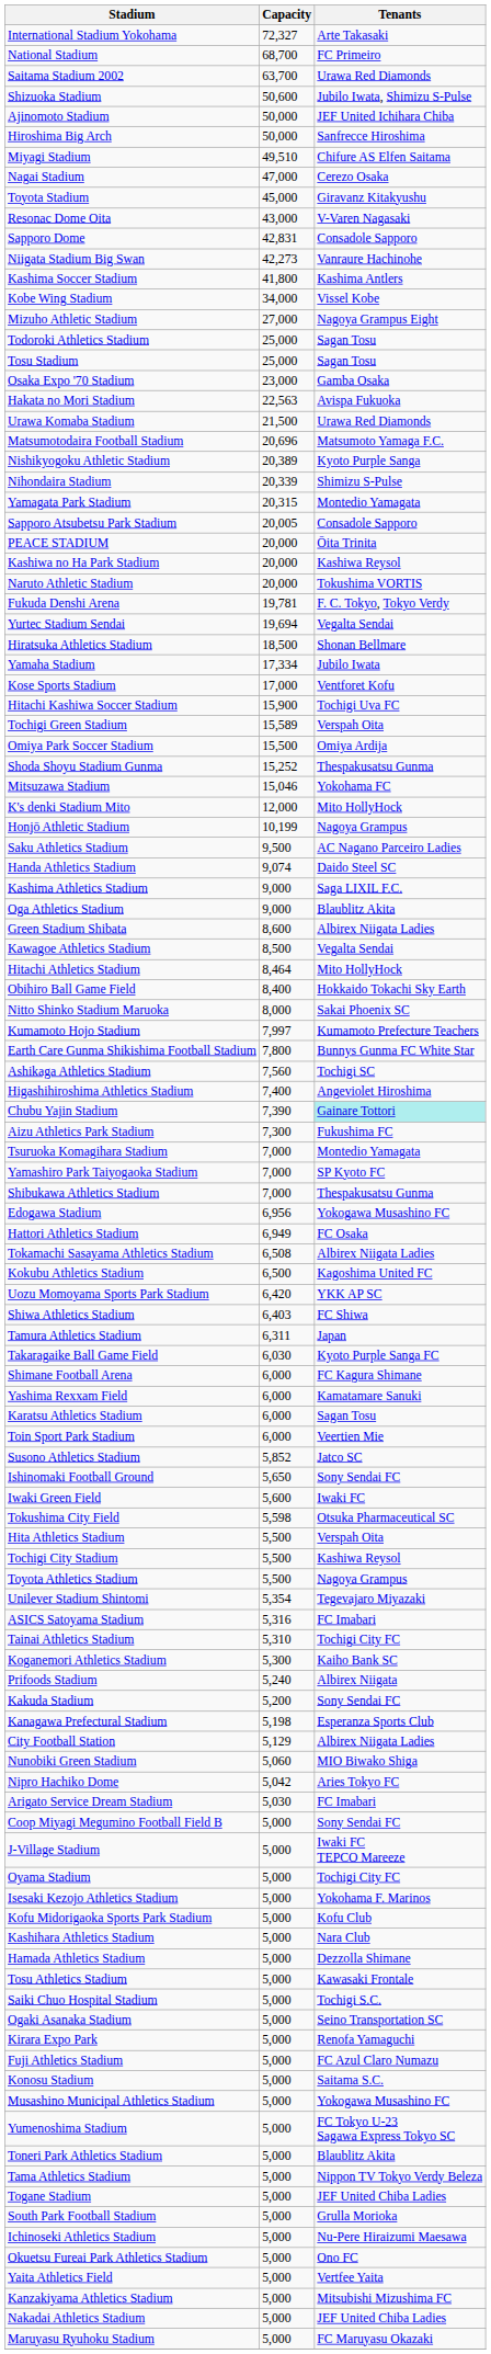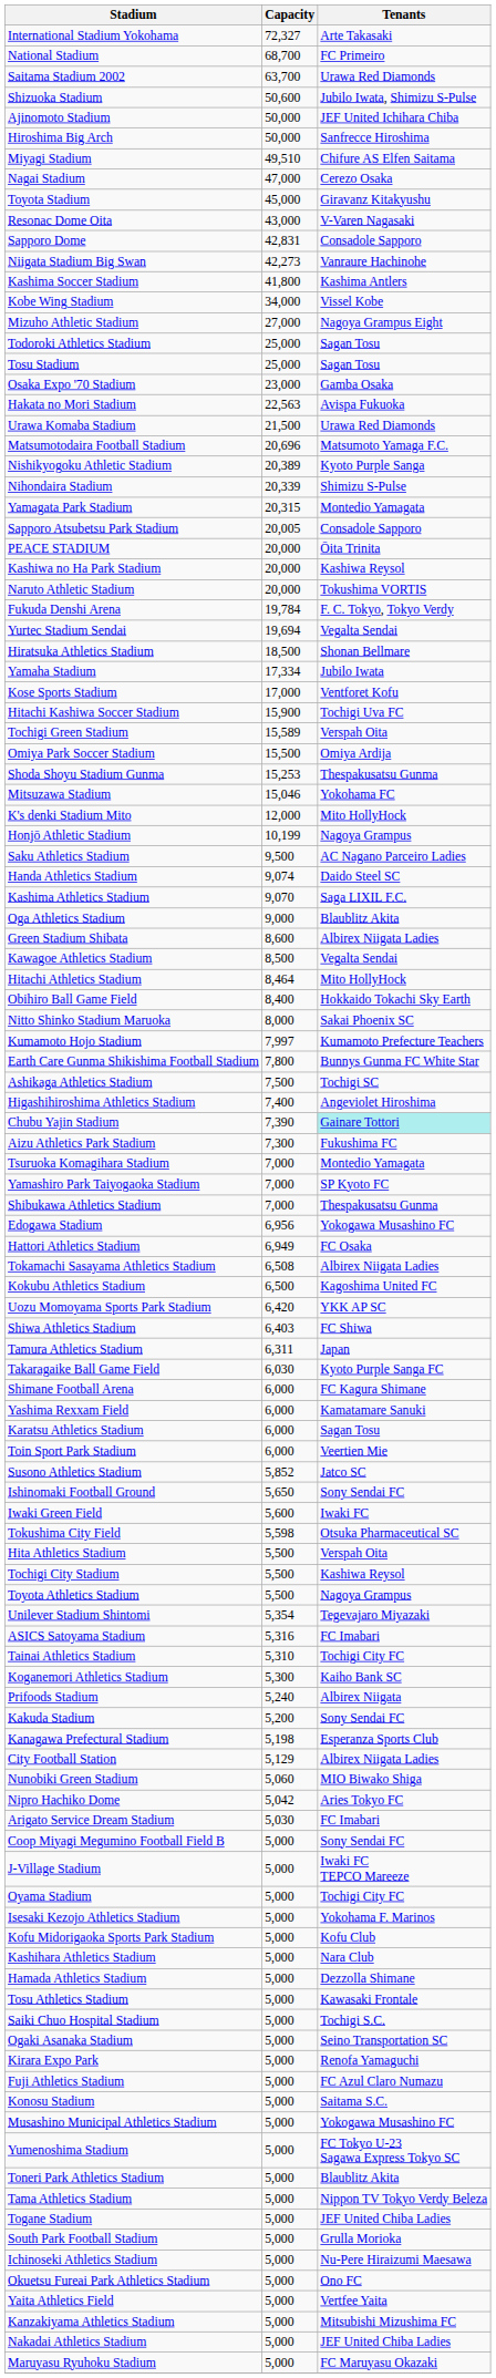 <table class="wikitable sortable">
 <tr>
 <th>Stadium</th>
 <th>Capacity</th>
 <th>Tenants</th>
 </tr>
 <tr>
 <td><a href='#'>International Stadium Yokohama</a></td>
 <td>72,327</td>
 <td><a href='#'>Arte Takasaki</a></td>
 </tr>
 <tr>
 <td><a href='#'>National Stadium</a></td>
 <td>68,700</td>
 <td><a href='#'>FC Primeiro</a></td>
 </tr>
 <tr>
 <td><a href='#'>Saitama Stadium 2002</a></td>
 <td>63,700</td>
 <td><a href='#'>Urawa Red Diamonds</a></td>
 </tr>
 <tr>
 <td><a href='#'>Shizuoka Stadium</a></td>
 <td>50,600</td>
 <td><a href='#'>Jubilo Iwata</a>, <a href='#'>Shimizu S-Pulse</a></td>
 </tr>
 <tr>
 <td><a href='#'>Ajinomoto Stadium</a></td>
 <td>50,000</td>
 <td><a href='#'>JEF United Ichihara Chiba</a></td>
 </tr>
 <tr>
 <td><a href='#'>Hiroshima Big Arch</a></td>
 <td>50,000</td>
 <td><a href='#'>Sanfrecce Hiroshima</a></td>
 </tr>
 <tr>
 <td><a href='#'>Miyagi Stadium</a></td>
 <td>49,510</td>
 <td><a href='#'>Chifure AS Elfen Saitama</a></td>
 </tr>
 <tr>
 <td><a href='#'>Nagai Stadium</a></td>
 <td>47,000</td>
 <td><a href='#'>Cerezo Osaka</a></td>
 </tr>
 <tr>
 <td><a href='#'>Toyota Stadium</a></td>
 <td>45,000</td>
 <td><a href='#'>Giravanz Kitakyushu</a></td>
 </tr>
 <tr>
 <td><a href='#'>Resonac Dome Oita</a></td>
 <td>43,000</td>
 <td><a href='#'>V-Varen Nagasaki</a></td>
 </tr>
 <tr>
 <td><a href='#'>Sapporo Dome</a></td>
 <td>42,831</td>
 <td><a href='#'>Consadole Sapporo</a></td>
 </tr>
 <tr>
 <td><a href='#'>Niigata Stadium Big Swan</a></td>
 <td>42,273</td>
 <td><a href='#'>Vanraure Hachinohe</a></td>
 </tr>
 <tr>
 <td><a href='#'>Kashima Soccer Stadium</a></td>
 <td>41,800</td>
 <td><a href='#'>Kashima Antlers</a></td>
 </tr>
 <tr>
 <td><a href='#'>Kobe Wing Stadium</a></td>
 <td>34,000</td>
 <td><a href='#'>Vissel Kobe</a></td>
 </tr>
 <tr>
 <td><a href='#'>Mizuho Athletic Stadium</a></td>
 <td>27,000</td>
 <td><a href='#'>Nagoya Grampus Eight</a></td>
 </tr>
 <tr>
 <td><a href='#'>Todoroki Athletics Stadium</a></td>
 <td>25,000</td>
 <td><a href='#'>Sagan Tosu</a></td>
 </tr>
 <tr>
 <td><a href='#'>Tosu Stadium</a></td>
 <td>25,000</td>
 <td><a href='#'>Sagan Tosu</a></td>
 </tr>
 <tr>
 <td><a href='#'>Osaka Expo '70 Stadium</a></td>
 <td>23,000</td>
 <td><a href='#'>Gamba Osaka</a></td>
 </tr>
 <tr>
 <td><a href='#'>Hakata no Mori Stadium</a></td>
 <td>22,563</td>
 <td><a href='#'>Avispa Fukuoka</a></td>
 </tr>
 <tr>
 <td><a href='#'>Urawa Komaba Stadium</a></td>
 <td>21,500</td>
 <td><a href='#'>Urawa Red Diamonds</a></td>
 </tr>
 <tr>
 <td><a href='#'>Matsumotodaira Football Stadium</a></td>
 <td>20,696</td>
 <td><a href='#'>Matsumoto Yamaga F.C.</a></td>
 </tr>
 <tr>
 <td><a href='#'>Nishikyogoku Athletic Stadium</a></td>
 <td>20,389</td>
 <td><a href='#'>Kyoto Purple Sanga</a></td>
 </tr>
 <tr>
 <td><a href='#'>Nihondaira Stadium</a></td>
 <td>20,339</td>
 <td><a href='#'>Shimizu S-Pulse</a></td>
 </tr>
 <tr>
 <td><a href='#'>Yamagata Park Stadium</a></td>
 <td>20,315</td>
 <td><a href='#'>Montedio Yamagata</a></td>
 </tr>
 <tr>
 <td><a href='#'>Sapporo Atsubetsu Park Stadium</a></td>
 <td>20,005</td>
 <td><a href='#'>Consadole Sapporo</a></td>
 </tr>
 <tr>
 <td><a href='#'>PEACE STADIUM</a></td>
 <td>20,000</td>
 <td><a href='#'>Ōita Trinita</a></td>
 </tr>
 <tr>
 <td><a href='#'>Kashiwa no Ha Park Stadium</a></td>
 <td>20,000</td>
 <td><a href='#'>Kashiwa Reysol</a></td>
 </tr>
 <tr>
 <td><a href='#'>Naruto Athletic Stadium</a></td>
 <td>20,000</td>
 <td><a href='#'>Tokushima VORTIS</a></td>
 </tr>
 <tr>
 <td><a href='#'>Fukuda Denshi Arena</a></td>
-<td>19,781</td>
+<td>19,784</td>
 <td><a href='#'>F. C. Tokyo</a>, <a href='#'>Tokyo Verdy</a></td>
 </tr>
 <tr>
 <td><a href='#'>Yurtec Stadium Sendai</a></td>
 <td>19,694</td>
 <td><a href='#'>Vegalta Sendai</a></td>
 </tr>
 <tr>
 <td><a href='#'>Hiratsuka Athletics Stadium</a></td>
 <td>18,500</td>
 <td><a href='#'>Shonan Bellmare</a></td>
 </tr>
 <tr>
 <td><a href='#'>Yamaha Stadium</a></td>
 <td>17,334</td>
 <td><a href='#'>Jubilo Iwata</a></td>
 </tr>
 <tr>
 <td><a href='#'>Kose Sports Stadium</a></td>
 <td>17,000</td>
 <td><a href='#'>Ventforet Kofu</a></td>
 </tr>
 <tr>
 <td><a href='#'>Hitachi Kashiwa Soccer Stadium</a></td>
 <td>15,900</td>
 <td><a href='#'>Tochigi Uva FC</a></td>
 </tr>
 <tr>
 <td><a href='#'>Tochigi Green Stadium</a></td>
 <td>15,589</td>
 <td><a href='#'>Verspah Oita</a></td>
 </tr>
 <tr>
 <td><a href='#'>Omiya Park Soccer Stadium</a></td>
 <td>15,500</td>
 <td><a href='#'>Omiya Ardija</a></td>
 </tr>
 <tr>
 <td><a href='#'>Shoda Shoyu Stadium Gunma</a></td>
-<td>15,252</td>
+<td>15,253</td>
 <td><a href='#'>Thespakusatsu Gunma</a></td>
 </tr>
 <tr>
 <td><a href='#'>Mitsuzawa Stadium</a></td>
 <td>15,046</td>
 <td><a href='#'>Yokohama FC</a></td>
 </tr>
 <tr>
 <td><a href='#'>K's denki Stadium Mito</a></td>
 <td>12,000</td>
 <td><a href='#'>Mito HollyHock</a></td>
 </tr>
 <tr>
 <td><a href='#'>Honjō Athletic Stadium</a></td>
 <td>10,199</td>
 <td><a href='#'>Nagoya Grampus</a></td>
 </tr>
 <tr>
 <td><a href='#'>Saku Athletics Stadium</a></td>
 <td>9,500</td>
 <td><a href='#'>AC Nagano Parceiro Ladies</a></td>
 </tr>
 <tr>
 <td><a href='#'>Handa Athletics Stadium</a></td>
 <td>9,074</td>
 <td><a href='#'>Daido Steel SC</a></td>
 </tr>
 <tr>
 <td><a href='#'>Kashima Athletics Stadium</a></td>
-<td>9,000</td>
+<td>9,070</td>
 <td><a href='#'>Saga LIXIL F.C.</a></td>
 </tr>
 <tr>
 <td><a href='#'>Oga Athletics Stadium</a></td>
 <td>9,000</td>
 <td><a href='#'>Blaublitz Akita</a></td>
 </tr>
 <tr>
 <td><a href='#'>Green Stadium Shibata</a></td>
 <td>8,600</td>
 <td><a href='#'>Albirex Niigata Ladies</a></td>
 </tr>
 <tr>
 <td><a href='#'>Kawagoe Athletics Stadium</a></td>
 <td>8,500</td>
 <td><a href='#'>Vegalta Sendai</a></td>
 </tr>
 <tr>
 <td><a href='#'>Hitachi Athletics Stadium</a></td>
 <td>8,464</td>
 <td><a href='#'>Mito HollyHock</a></td>
 </tr>
 <tr>
 <td><a href='#'>Obihiro Ball Game Field</a></td>
 <td>8,400</td>
 <td><a href='#'>Hokkaido Tokachi Sky Earth</a></td>
 </tr>
 <tr>
 <td><a href='#'>Nitto Shinko Stadium Maruoka</a></td>
 <td>8,000</td>
 <td><a href='#'>Sakai Phoenix SC</a></td>
 </tr>
 <tr>
 <td><a href='#'>Kumamoto Hojo Stadium</a></td>
 <td>7,997</td>
 <td><a href='#'>Kumamoto Prefecture Teachers</a></td>
 </tr>
 <tr>
 <td><a href='#'>Earth Care Gunma Shikishima Football Stadium</a></td>
 <td>7,800</td>
 <td><a href='#'>Bunnys Gunma FC White Star</a></td>
 </tr>
 <tr>
 <td><a href='#'>Ashikaga Athletics Stadium</a></td>
-<td>7,560</td>
+<td>7,500</td>
 <td><a href='#'>Tochigi SC</a></td>
 </tr>
 <tr>
 <td><a href='#'>Higashihiroshima Athletics Stadium</a></td>
 <td>7,400</td>
 <td><a href='#'>Angeviolet Hiroshima</a></td>
 </tr>
 <tr>
 <td><a href='#'>Chubu Yajin Stadium</a></td>
 <td>7,390</td>
 <td style="background: paleturquoise;"><a href='#'>Gainare Tottori</a></td>
 </tr>
 <tr>
 <td><a href='#'>Aizu Athletics Park Stadium</a></td>
 <td>7,300</td>
 <td><a href='#'>Fukushima FC</a></td>
 </tr>
 <tr>
 <td><a href='#'>Tsuruoka Komagihara Stadium</a></td>
 <td>7,000</td>
 <td><a href='#'>Montedio Yamagata</a></td>
 </tr>
 <tr>
 <td><a href='#'>Yamashiro Park Taiyogaoka Stadium</a></td>
 <td>7,000</td>
 <td><a href='#'>SP Kyoto FC</a></td>
 </tr>
 <tr>
 <td><a href='#'>Shibukawa Athletics Stadium</a></td>
 <td>7,000</td>
 <td><a href='#'>Thespakusatsu Gunma</a></td>
 </tr>
 <tr>
 <td><a href='#'>Edogawa Stadium</a></td>
 <td>6,956</td>
 <td><a href='#'>Yokogawa Musashino FC</a></td>
 </tr>
 <tr>
 <td><a href='#'>Hattori Athletics Stadium</a></td>
 <td>6,949</td>
 <td><a href='#'>FC Osaka</a></td>
 </tr>
 <tr>
 <td><a href='#'>Tokamachi Sasayama Athletics Stadium</a></td>
 <td>6,508</td>
 <td><a href='#'>Albirex Niigata Ladies</a></td>
 </tr>
 <tr>
 <td><a href='#'>Kokubu Athletics Stadium</a></td>
 <td>6,500</td>
 <td><a href='#'>Kagoshima United FC</a></td>
 </tr>
 <tr>
 <td><a href='#'>Uozu Momoyama Sports Park Stadium</a></td>
 <td>6,420</td>
 <td><a href='#'>YKK AP SC</a></td>
 </tr>
 <tr>
 <td><a href='#'>Shiwa Athletics Stadium</a></td>
 <td>6,403</td>
 <td><a href='#'>FC Shiwa</a></td>
 </tr>
 <tr>
 <td><a href='#'>Tamura Athletics Stadium</a></td>
 <td>6,311</td>
 <td><a href='#'>Japan</a></td>
 </tr>
 <tr>
 <td><a href='#'>Takaragaike Ball Game Field</a></td>
 <td>6,030</td>
 <td><a href='#'>Kyoto Purple Sanga FC</a></td>
 </tr>
 <tr>
 <td><a href='#'>Shimane Football Arena</a></td>
 <td>6,000</td>
 <td><a href='#'>FC Kagura Shimane</a></td>
 </tr>
 <tr>
 <td><a href='#'>Yashima Rexxam Field</a></td>
 <td>6,000</td>
 <td><a href='#'>Kamatamare Sanuki</a></td>
 </tr>
 <tr>
 <td><a href='#'>Karatsu Athletics Stadium</a></td>
 <td>6,000</td>
 <td><a href='#'>Sagan Tosu</a></td>
 </tr>
 <tr>
 <td><a href='#'>Toin Sport Park Stadium</a></td>
 <td>6,000</td>
 <td><a href='#'>Veertien Mie</a></td>
 </tr>
 <tr>
 <td><a href='#'>Susono Athletics Stadium</a></td>
 <td>5,852</td>
 <td><a href='#'>Jatco SC</a></td>
 </tr>
 <tr>
 <td><a href='#'>Ishinomaki Football Ground</a></td>
 <td>5,650</td>
 <td><a href='#'>Sony Sendai FC</a></td>
 </tr>
 <tr>
 <td><a href='#'>Iwaki Green Field</a></td>
 <td>5,600</td>
 <td><a href='#'>Iwaki FC</a></td>
 </tr>
 <tr>
 <td><a href='#'>Tokushima City Field</a></td>
 <td>5,598</td>
 <td><a href='#'>Otsuka Pharmaceutical SC</a></td>
 </tr>
 <tr>
 <td><a href='#'>Hita Athletics Stadium</a></td>
 <td>5,500</td>
 <td><a href='#'>Verspah Oita</a></td>
 </tr>
 <tr>
 <td><a href='#'>Tochigi City Stadium</a></td>
 <td>5,500</td>
 <td><a href='#'>Kashiwa Reysol</a></td>
 </tr>
 <tr>
 <td><a href='#'>Toyota Athletics Stadium</a></td>
 <td>5,500</td>
 <td><a href='#'>Nagoya Grampus</a></td>
 </tr>
 <tr>
 <td><a href='#'>Unilever Stadium Shintomi</a></td>
 <td>5,354</td>
 <td><a href='#'>Tegevajaro Miyazaki</a></td>
 </tr>
 <tr>
 <td><a href='#'>ASICS Satoyama Stadium</a></td>
 <td>5,316</td>
 <td><a href='#'>FC Imabari</a></td>
 </tr>
 <tr>
 <td><a href='#'>Tainai Athletics Stadium</a></td>
 <td>5,310</td>
 <td><a href='#'>Tochigi City FC</a></td>
 </tr>
 <tr>
 <td><a href='#'>Koganemori Athletics Stadium</a></td>
 <td>5,300</td>
 <td><a href='#'>Kaiho Bank SC</a></td>
 </tr>
 <tr>
 <td><a href='#'>Prifoods Stadium</a></td>
 <td>5,240</td>
 <td><a href='#'>Albirex Niigata</a></td>
 </tr>
 <tr>
 <td><a href='#'>Kakuda Stadium</a></td>
 <td>5,200</td>
 <td><a href='#'>Sony Sendai FC</a></td>
 </tr>
 <tr>
 <td><a href='#'>Kanagawa Prefectural Stadium</a></td>
 <td>5,198</td>
 <td><a href='#'>Esperanza Sports Club</a></td>
 </tr>
 <tr>
 <td><a href='#'>City Football Station</a></td>
 <td>5,129</td>
 <td><a href='#'>Albirex Niigata Ladies</a></td>
 </tr>
 <tr>
 <td><a href='#'>Nunobiki Green Stadium</a></td>
 <td>5,060</td>
 <td><a href='#'>MIO Biwako Shiga</a></td>
 </tr>
 <tr>
 <td><a href='#'>Nipro Hachiko Dome</a></td>
 <td>5,042</td>
 <td><a href='#'>Aries Tokyo FC</a></td>
 </tr>
 <tr>
 <td><a href='#'>Arigato Service Dream Stadium</a></td>
 <td>5,030</td>
 <td><a href='#'>FC Imabari</a></td>
 </tr>
 <tr>
 <td><a href='#'>Coop Miyagi Megumino Football Field B</a></td>
 <td>5,000</td>
 <td><a href='#'>Sony Sendai FC</a></td>
 </tr>
 <tr>
 <td><a href='#'>J-Village Stadium</a></td>
 <td>5,000</td>
 <td><a href='#'>Iwaki FC</a><br><a href='#'>TEPCO Mareeze</a></td>
 </tr>
 <tr>
 <td><a href='#'>Oyama Stadium</a></td>
 <td>5,000</td>
 <td><a href='#'>Tochigi City FC</a></td>
 </tr>
 <tr>
 <td><a href='#'>Isesaki Kezojo Athletics Stadium</a></td>
 <td>5,000</td>
 <td><a href='#'>Yokohama F. Marinos</a></td>
 </tr>
 <tr>
 <td><a href='#'>Kofu Midorigaoka Sports Park Stadium</a></td>
 <td>5,000</td>
 <td><a href='#'>Kofu Club</a></td>
 </tr>
 <tr>
 <td><a href='#'>Kashihara Athletics Stadium</a></td>
 <td>5,000</td>
 <td><a href='#'>Nara Club</a></td>
 </tr>
 <tr>
 <td><a href='#'>Hamada Athletics Stadium</a></td>
 <td>5,000</td>
 <td><a href='#'>Dezzolla Shimane</a></td>
 </tr>
 <tr>
 <td><a href='#'>Tosu Athletics Stadium</a></td>
 <td>5,000</td>
 <td><a href='#'>Kawasaki Frontale</a></td>
 </tr>
 <tr>
 <td><a href='#'>Saiki Chuo Hospital Stadium</a></td>
 <td>5,000</td>
 <td><a href='#'>Tochigi S.C.</a></td>
 </tr>
 <tr>
 <td><a href='#'>Ogaki Asanaka Stadium</a></td>
 <td>5,000</td>
 <td><a href='#'>Seino Transportation SC</a></td>
 </tr>
 <tr>
 <td><a href='#'>Kirara Expo Park</a></td>
 <td>5,000</td>
 <td><a href='#'>Renofa Yamaguchi</a></td>
 </tr>
 <tr>
 <td><a href='#'>Fuji Athletics Stadium</a></td>
 <td>5,000</td>
 <td><a href='#'>FC Azul Claro Numazu</a></td>
 </tr>
 <tr>
 <td><a href='#'>Konosu Stadium</a></td>
 <td>5,000</td>
 <td><a href='#'>Saitama S.C.</a></td>
 </tr>
 <tr>
 <td><a href='#'>Musashino Municipal Athletics Stadium</a></td>
 <td>5,000</td>
 <td><a href='#'>Yokogawa Musashino FC</a></td>
 </tr>
 <tr>
 <td><a href='#'>Yumenoshima Stadium</a></td>
 <td>5,000</td>
 <td><a href='#'>FC Tokyo U-23</a><br><a href='#'>Sagawa Express Tokyo SC</a></td>
 </tr>
 <tr>
 <td><a href='#'>Toneri Park Athletics Stadium</a></td>
 <td>5,000</td>
 <td><a href='#'>Blaublitz Akita</a></td>
 </tr>
 <tr>
 <td><a href='#'>Tama Athletics Stadium</a></td>
 <td>5,000</td>
 <td><a href='#'>Nippon TV Tokyo Verdy Beleza</a></td>
 </tr>
 <tr>
 <td><a href='#'>Togane Stadium</a></td>
 <td>5,000</td>
 <td><a href='#'>JEF United Chiba Ladies</a></td>
 </tr>
 <tr>
 <td><a href='#'>South Park Football Stadium</a></td>
 <td>5,000</td>
 <td><a href='#'>Grulla Morioka</a></td>
 </tr>
 <tr>
 <td><a href='#'>Ichinoseki Athletics Stadium</a></td>
 <td>5,000</td>
 <td><a href='#'>Nu-Pere Hiraizumi Maesawa</a></td>
 </tr>
 <tr>
 <td><a href='#'>Okuetsu Fureai Park Athletics Stadium</a></td>
 <td>5,000</td>
 <td><a href='#'>Ono FC</a></td>
 </tr>
 <tr>
 <td><a href='#'>Yaita Athletics Field</a></td>
 <td>5,000</td>
 <td><a href='#'>Vertfee Yaita</a></td>
 </tr>
 <tr>
 <td><a href='#'>Kanzakiyama Athletics Stadium</a></td>
 <td>5,000</td>
 <td><a href='#'>Mitsubishi Mizushima FC</a></td>
 </tr>
 <tr>
 <td><a href='#'>Nakadai Athletics Stadium</a></td>
 <td>5,000</td>
 <td><a href='#'>JEF United Chiba Ladies</a></td>
 </tr>
 <tr>
 <td><a href='#'>Maruyasu Ryuhoku Stadium</a></td>
 <td>5,000</td>
 <td><a href='#'>FC Maruyasu Okazaki</a></td>
 </tr>
 <tr>
 </tr>
 </table>
